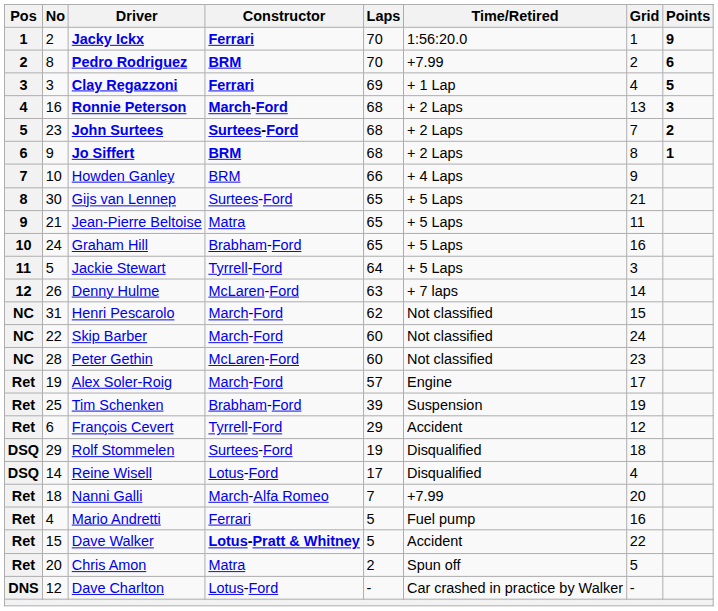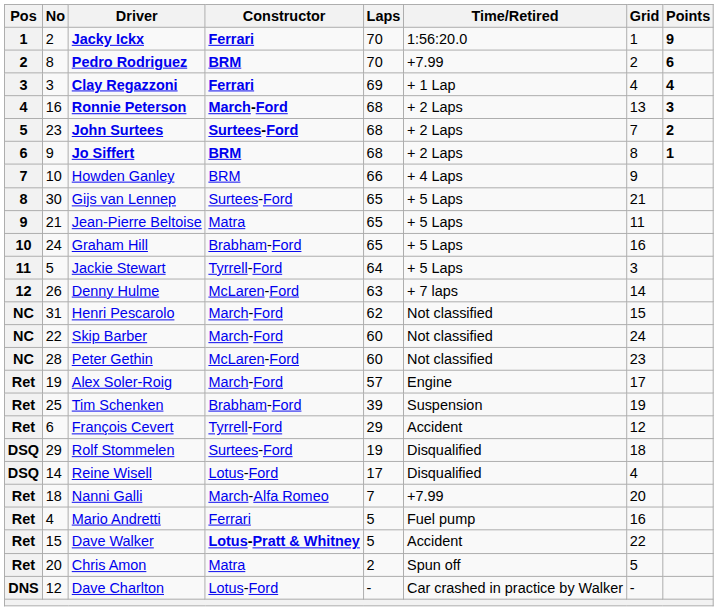 <table class="wikitable" style="font-size: 95%;">
 <tr>
 <th>Pos</th>
 <th>No</th>
 <th>Driver</th>
 <th>Constructor</th>
 <th>Laps</th>
 <th>Time/Retired</th>
 <th>Grid</th>
 <th>Points</th>
 </tr>
 <tr>
 <th>1</th>
 <td>2</td>
 <td> <strong><a href='#'>Jacky Ickx</a></strong></td>
 <td><strong><a href='#'>Ferrari</a></strong></td>
 <td>70</td>
 <td>1:56:20.0</td>
 <td>1</td>
 <td><strong>9</strong></td>
 </tr>
 <tr>
 <th>2</th>
 <td>8</td>
 <td> <strong><a href='#'>Pedro Rodriguez</a></strong></td>
 <td><strong><a href='#'>BRM</a></strong></td>
 <td>70</td>
 <td>+7.99</td>
 <td>2</td>
 <td><strong>6</strong></td>
 </tr>
 <tr>
 <th>3</th>
 <td>3</td>
 <td> <strong><a href='#'>Clay Regazzoni</a></strong></td>
 <td><strong><a href='#'>Ferrari</a></strong></td>
 <td>69</td>
 <td>+ 1 Lap</td>
 <td>4</td>
-<td><strong>5</strong></td>
+<td><strong>4</strong></td>
 </tr>
 <tr>
 <th>4</th>
 <td>16</td>
 <td> <strong><a href='#'>Ronnie Peterson</a></strong></td>
 <td><strong><a href='#'>March</a>-<a href='#'>Ford</a></strong></td>
 <td>68</td>
 <td>+ 2 Laps</td>
 <td>13</td>
 <td><strong>3</strong></td>
 </tr>
 <tr>
 <th>5</th>
 <td>23</td>
 <td> <strong><a href='#'>John Surtees</a></strong></td>
 <td><strong><a href='#'>Surtees</a>-<a href='#'>Ford</a></strong></td>
 <td>68</td>
 <td>+ 2 Laps</td>
 <td>7</td>
 <td><strong>2</strong></td>
 </tr>
 <tr>
 <th>6</th>
 <td>9</td>
 <td> <strong><a href='#'>Jo Siffert</a></strong></td>
 <td><strong><a href='#'>BRM</a></strong></td>
 <td>68</td>
 <td>+ 2 Laps</td>
 <td>8</td>
 <td><strong>1</strong></td>
 </tr>
 <tr>
 <th>7</th>
 <td>10</td>
 <td> <a href='#'>Howden Ganley</a></td>
 <td><a href='#'>BRM</a></td>
 <td>66</td>
 <td>+ 4 Laps</td>
 <td>9</td>
 <td> </td>
 </tr>
 <tr>
 <th>8</th>
 <td>30</td>
 <td> <a href='#'>Gijs van Lennep</a></td>
 <td><a href='#'>Surtees</a>-<a href='#'>Ford</a></td>
 <td>65</td>
 <td>+ 5 Laps</td>
 <td>21</td>
 <td> </td>
 </tr>
 <tr>
 <th>9</th>
 <td>21</td>
 <td> <a href='#'>Jean-Pierre Beltoise</a></td>
 <td><a href='#'>Matra</a></td>
 <td>65</td>
 <td>+ 5 Laps</td>
 <td>11</td>
 <td> </td>
 </tr>
 <tr>
 <th>10</th>
 <td>24</td>
 <td> <a href='#'>Graham Hill</a></td>
 <td><a href='#'>Brabham</a>-<a href='#'>Ford</a></td>
 <td>65</td>
 <td>+ 5 Laps</td>
 <td>16</td>
 <td> </td>
 </tr>
 <tr>
 <th>11</th>
 <td>5</td>
 <td> <a href='#'>Jackie Stewart</a></td>
 <td><a href='#'>Tyrrell</a>-<a href='#'>Ford</a></td>
 <td>64</td>
 <td>+ 5 Laps</td>
 <td>3</td>
 <td> </td>
 </tr>
 <tr>
 <th>12</th>
 <td>26</td>
 <td> <a href='#'>Denny Hulme</a></td>
 <td><a href='#'>McLaren</a>-<a href='#'>Ford</a></td>
 <td>63</td>
 <td>+ 7 laps</td>
 <td>14</td>
 <td> </td>
 </tr>
 <tr>
 <th>NC</th>
 <td>31</td>
 <td> <a href='#'>Henri Pescarolo</a></td>
 <td><a href='#'>March</a>-<a href='#'>Ford</a></td>
 <td>62</td>
 <td>Not classified</td>
 <td>15</td>
 <td> </td>
 </tr>
 <tr>
 <th>NC</th>
 <td>22</td>
 <td> <a href='#'>Skip Barber</a></td>
 <td><a href='#'>March</a>-<a href='#'>Ford</a></td>
 <td>60</td>
 <td>Not classified</td>
 <td>24</td>
 <td> </td>
 </tr>
 <tr>
 <th>NC</th>
 <td>28</td>
 <td> <a href='#'>Peter Gethin</a></td>
 <td><a href='#'>McLaren</a>-<a href='#'>Ford</a></td>
 <td>60</td>
 <td>Not classified</td>
 <td>23</td>
 <td> </td>
 </tr>
 <tr>
 <th>Ret</th>
 <td>19</td>
 <td> <a href='#'>Alex Soler-Roig</a></td>
 <td><a href='#'>March</a>-<a href='#'>Ford</a></td>
 <td>57</td>
 <td>Engine</td>
 <td>17</td>
 <td> </td>
 </tr>
 <tr>
 <th>Ret</th>
 <td>25</td>
 <td> <a href='#'>Tim Schenken</a></td>
 <td><a href='#'>Brabham</a>-<a href='#'>Ford</a></td>
 <td>39</td>
 <td>Suspension</td>
 <td>19</td>
 <td> </td>
 </tr>
 <tr>
 <th>Ret</th>
 <td>6</td>
 <td> <a href='#'>François Cevert</a></td>
 <td><a href='#'>Tyrrell</a>-<a href='#'>Ford</a></td>
 <td>29</td>
 <td>Accident</td>
 <td>12</td>
 <td> </td>
 </tr>
 <tr>
 <th>DSQ</th>
 <td>29</td>
 <td> <a href='#'>Rolf Stommelen</a></td>
 <td><a href='#'>Surtees</a>-<a href='#'>Ford</a></td>
 <td>19</td>
 <td>Disqualified</td>
 <td>18</td>
 <td> </td>
 </tr>
 <tr>
 <th>DSQ</th>
 <td>14</td>
 <td> <a href='#'>Reine Wisell</a></td>
 <td><a href='#'>Lotus</a>-<a href='#'>Ford</a></td>
 <td>17</td>
 <td>Disqualified</td>
 <td>4</td>
 <td> </td>
 </tr>
 <tr>
 <th>Ret</th>
 <td>18</td>
 <td> <a href='#'>Nanni Galli</a></td>
 <td><a href='#'>March</a>-<a href='#'>Alfa Romeo</a></td>
 <td>7</td>
 <td>+7.99</td>
 <td>20</td>
 <td> </td>
 </tr>
 <tr>
 <th>Ret</th>
 <td>4</td>
 <td> <a href='#'>Mario Andretti</a></td>
 <td><a href='#'>Ferrari</a></td>
 <td>5</td>
 <td>Fuel pump</td>
 <td>16</td>
 <td> </td>
 </tr>
 <tr>
 <th>Ret</th>
 <td>15</td>
 <td> <a href='#'>Dave Walker</a></td>
 <td><strong><a href='#'>Lotus</a>-<a href='#'>Pratt & Whitney</a></strong></td>
 <td>5</td>
 <td>Accident</td>
 <td>22</td>
 <td> </td>
 </tr>
 <tr>
 <th>Ret</th>
 <td>20</td>
 <td> <a href='#'>Chris Amon</a></td>
 <td><a href='#'>Matra</a></td>
 <td>2</td>
 <td>Spun off</td>
 <td>5</td>
 <td> </td>
 </tr>
 <tr>
 <th>DNS</th>
 <td>12</td>
 <td> <a href='#'>Dave Charlton</a></td>
 <td><a href='#'>Lotus</a>-<a href='#'>Ford</a></td>
 <td>-</td>
 <td>Car crashed in practice by Walker</td>
 <td>-</td>
 <td></td>
 </tr>
 <tr>
 <th colspan="8"></th>
 </tr>
 </table>
